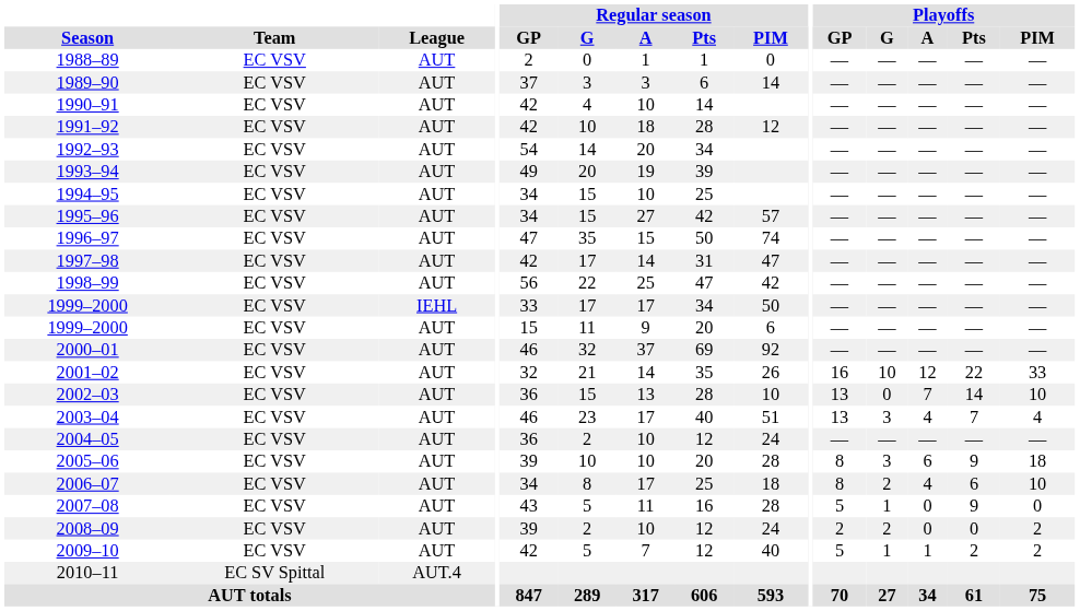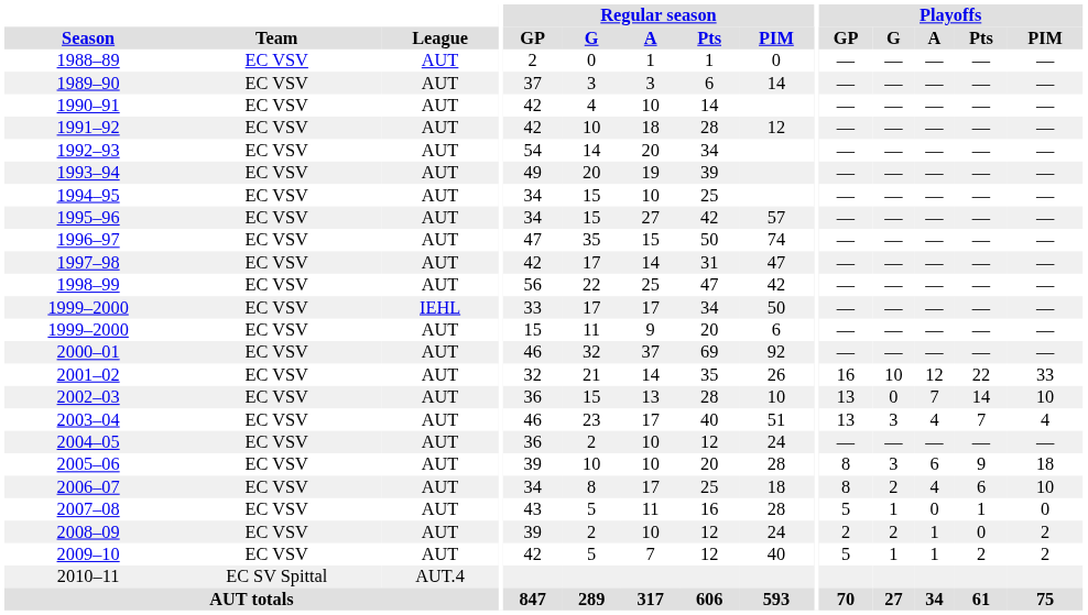 <table border="0" cellpadding="1" cellspacing="0" style="text-align:center; width:60em">
 <tr bgcolor="#e0e0e0">
 <th colspan="3" bgcolor="#ffffff"></th>
 <th rowspan="99" bgcolor="#ffffff"></th>
 <th colspan="5"><a href='#'>Regular season</a></th>
 <th rowspan="99" bgcolor="#ffffff"></th>
 <th colspan="5"><a href='#'>Playoffs</a></th>
 </tr>
 <tr bgcolor="#e0e0e0">
 <th><a href='#'>Season</a></th>
 <th>Team</th>
 <th>League</th>
 <th>GP</th>
 <th><a href='#'>G</a></th>
 <th><a href='#'>A</a></th>
 <th><a href='#'>Pts</a></th>
 <th><a href='#'>PIM</a></th>
 <th>GP</th>
 <th>G</th>
 <th>A</th>
 <th>Pts</th>
 <th>PIM</th>
 </tr>
 <tr>
 <td><a href='#'>1988–89</a></td>
 <td><a href='#'>EC VSV</a></td>
 <td><a href='#'>AUT</a></td>
 <td>2</td>
 <td>0</td>
 <td>1</td>
 <td>1</td>
 <td>0</td>
 <td>—</td>
 <td>—</td>
 <td>—</td>
 <td>—</td>
 <td>—</td>
 </tr>
 <tr bgcolor="#f0f0f0">
 <td><a href='#'>1989–90</a></td>
 <td>EC VSV</td>
 <td>AUT</td>
 <td>37</td>
 <td>3</td>
 <td>3</td>
 <td>6</td>
 <td>14</td>
 <td>—</td>
 <td>—</td>
 <td>—</td>
 <td>—</td>
 <td>—</td>
 </tr>
 <tr>
 <td><a href='#'>1990–91</a></td>
 <td>EC VSV</td>
 <td>AUT</td>
 <td>42</td>
 <td>4</td>
 <td>10</td>
 <td>14</td>
 <td></td>
 <td>—</td>
 <td>—</td>
 <td>—</td>
 <td>—</td>
 <td>—</td>
 </tr>
 <tr bgcolor="#f0f0f0">
 <td><a href='#'>1991–92</a></td>
 <td>EC VSV</td>
 <td>AUT</td>
 <td>42</td>
 <td>10</td>
 <td>18</td>
 <td>28</td>
 <td>12</td>
 <td>—</td>
 <td>—</td>
 <td>—</td>
 <td>—</td>
 <td>—</td>
 </tr>
 <tr>
 <td><a href='#'>1992–93</a></td>
 <td>EC VSV</td>
 <td>AUT</td>
 <td>54</td>
 <td>14</td>
 <td>20</td>
 <td>34</td>
 <td></td>
 <td>—</td>
 <td>—</td>
 <td>—</td>
 <td>—</td>
 <td>—</td>
 </tr>
 <tr bgcolor="#f0f0f0">
 <td><a href='#'>1993–94</a></td>
 <td>EC VSV</td>
 <td>AUT</td>
 <td>49</td>
 <td>20</td>
 <td>19</td>
 <td>39</td>
 <td></td>
 <td>—</td>
 <td>—</td>
 <td>—</td>
 <td>—</td>
 <td>—</td>
 </tr>
 <tr>
 <td><a href='#'>1994–95</a></td>
 <td>EC VSV</td>
 <td>AUT</td>
 <td>34</td>
 <td>15</td>
 <td>10</td>
 <td>25</td>
 <td></td>
 <td>—</td>
 <td>—</td>
 <td>—</td>
 <td>—</td>
 <td>—</td>
 </tr>
 <tr bgcolor="#f0f0f0">
 <td><a href='#'>1995–96</a></td>
 <td>EC VSV</td>
 <td>AUT</td>
 <td>34</td>
 <td>15</td>
 <td>27</td>
 <td>42</td>
 <td>57</td>
 <td>—</td>
 <td>—</td>
 <td>—</td>
 <td>—</td>
 <td>—</td>
 </tr>
 <tr>
 <td><a href='#'>1996–97</a></td>
 <td>EC VSV</td>
 <td>AUT</td>
 <td>47</td>
 <td>35</td>
 <td>15</td>
 <td>50</td>
 <td>74</td>
 <td>—</td>
 <td>—</td>
 <td>—</td>
 <td>—</td>
 <td>—</td>
 </tr>
 <tr bgcolor="#f0f0f0">
 <td><a href='#'>1997–98</a></td>
 <td>EC VSV</td>
 <td>AUT</td>
 <td>42</td>
 <td>17</td>
 <td>14</td>
 <td>31</td>
 <td>47</td>
 <td>—</td>
 <td>—</td>
 <td>—</td>
 <td>—</td>
 <td>—</td>
 </tr>
 <tr>
 <td><a href='#'>1998–99</a></td>
 <td>EC VSV</td>
 <td>AUT</td>
 <td>56</td>
 <td>22</td>
 <td>25</td>
 <td>47</td>
 <td>42</td>
 <td>—</td>
 <td>—</td>
 <td>—</td>
 <td>—</td>
 <td>—</td>
 </tr>
 <tr bgcolor="#f0f0f0">
 <td><a href='#'>1999–2000</a></td>
 <td>EC VSV</td>
 <td><a href='#'>IEHL</a></td>
 <td>33</td>
 <td>17</td>
 <td>17</td>
 <td>34</td>
 <td>50</td>
 <td>—</td>
 <td>—</td>
 <td>—</td>
 <td>—</td>
 <td>—</td>
 </tr>
 <tr>
 <td><a href='#'>1999–2000</a></td>
 <td>EC VSV</td>
 <td>AUT</td>
 <td>15</td>
 <td>11</td>
 <td>9</td>
 <td>20</td>
 <td>6</td>
 <td>—</td>
 <td>—</td>
 <td>—</td>
 <td>—</td>
 <td>—</td>
 </tr>
 <tr bgcolor="#f0f0f0">
 <td><a href='#'>2000–01</a></td>
 <td>EC VSV</td>
 <td>AUT</td>
 <td>46</td>
 <td>32</td>
 <td>37</td>
 <td>69</td>
 <td>92</td>
 <td>—</td>
 <td>—</td>
 <td>—</td>
 <td>—</td>
 <td>—</td>
 </tr>
 <tr>
 <td><a href='#'>2001–02</a></td>
 <td>EC VSV</td>
 <td>AUT</td>
 <td>32</td>
 <td>21</td>
 <td>14</td>
 <td>35</td>
 <td>26</td>
 <td>16</td>
 <td>10</td>
 <td>12</td>
 <td>22</td>
 <td>33</td>
 </tr>
 <tr bgcolor="#f0f0f0">
 <td><a href='#'>2002–03</a></td>
 <td>EC VSV</td>
 <td>AUT</td>
 <td>36</td>
 <td>15</td>
 <td>13</td>
 <td>28</td>
 <td>10</td>
 <td>13</td>
 <td>0</td>
 <td>7</td>
 <td>14</td>
 <td>10</td>
 </tr>
 <tr>
 <td><a href='#'>2003–04</a></td>
 <td>EC VSV</td>
 <td>AUT</td>
 <td>46</td>
 <td>23</td>
 <td>17</td>
 <td>40</td>
 <td>51</td>
 <td>13</td>
 <td>3</td>
 <td>4</td>
 <td>7</td>
 <td>4</td>
 </tr>
 <tr bgcolor="#f0f0f0">
 <td><a href='#'>2004–05</a></td>
 <td>EC VSV</td>
 <td>AUT</td>
 <td>36</td>
 <td>2</td>
 <td>10</td>
 <td>12</td>
 <td>24</td>
 <td>—</td>
 <td>—</td>
 <td>—</td>
 <td>—</td>
 <td>—</td>
 </tr>
 <tr>
 <td><a href='#'>2005–06</a></td>
 <td>EC VSV</td>
 <td>AUT</td>
 <td>39</td>
 <td>10</td>
 <td>10</td>
 <td>20</td>
 <td>28</td>
 <td>8</td>
 <td>3</td>
 <td>6</td>
 <td>9</td>
 <td>18</td>
 </tr>
 <tr bgcolor="#f0f0f0">
 <td><a href='#'>2006–07</a></td>
 <td>EC VSV</td>
 <td>AUT</td>
 <td>34</td>
 <td>8</td>
 <td>17</td>
 <td>25</td>
 <td>18</td>
 <td>8</td>
 <td>2</td>
 <td>4</td>
 <td>6</td>
 <td>10</td>
 </tr>
 <tr>
 <td><a href='#'>2007–08</a></td>
 <td>EC VSV</td>
 <td>AUT</td>
 <td>43</td>
 <td>5</td>
 <td>11</td>
 <td>16</td>
 <td>28</td>
 <td>5</td>
 <td>1</td>
 <td>0</td>
-<td>9</td>
+<td>1</td>
 <td>0</td>
 </tr>
 <tr bgcolor="#f0f0f0">
 <td><a href='#'>2008–09</a></td>
 <td>EC VSV</td>
 <td>AUT</td>
 <td>39</td>
 <td>2</td>
 <td>10</td>
 <td>12</td>
 <td>24</td>
 <td>2</td>
 <td>2</td>
-<td>0</td>
+<td>1</td>
 <td>0</td>
 <td>2</td>
 </tr>
 <tr>
 <td><a href='#'>2009–10</a></td>
 <td>EC VSV</td>
 <td>AUT</td>
 <td>42</td>
 <td>5</td>
 <td>7</td>
 <td>12</td>
 <td>40</td>
 <td>5</td>
 <td>1</td>
 <td>1</td>
 <td>2</td>
 <td>2</td>
 </tr>
 <tr bgcolor="#f0f0f0">
 <td>2010–11</td>
 <td>EC SV Spittal</td>
 <td>AUT.4</td>
 <td></td>
 <td></td>
 <td></td>
 <td></td>
 <td></td>
 <td></td>
 <td></td>
 <td></td>
 <td></td>
 <td></td>
 </tr>
 <tr bgcolor="#e0e0e0">
 <th colspan="3">AUT totals</th>
 <th>847</th>
 <th>289</th>
 <th>317</th>
 <th>606</th>
 <th>593</th>
 <th>70</th>
 <th>27</th>
 <th>34</th>
 <th>61</th>
 <th>75</th>
 </tr>
 </table>
